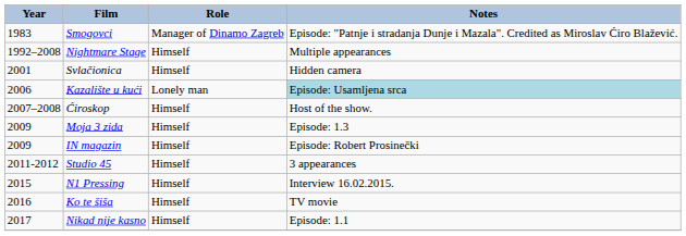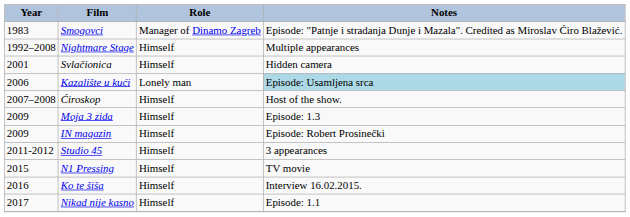 <table class="wikitable">
 <tr style="text-align:center;">
 <th style="background:#B0C4DE;">Year</th>
 <th style="background:#B0C4DE;">Film</th>
 <th style="background:#B0C4DE;">Role</th>
 <th style="background:#B0C4DE;">Notes</th>
 </tr>
 <tr>
 <td>1983</td>
 <td><em><a href='#'>Smogovci</a></em></td>
 <td>Manager of <a href='#'>Dinamo Zagreb</a></td>
 <td>Episode: "Patnje i stradanja Dunje i Mazala". Credited as Miroslav Ćiro Blažević.</td>
 </tr>
 <tr>
 <td>1992–2008</td>
 <td><em><a href='#'>Nightmare Stage</a></em></td>
 <td>Himself</td>
 <td>Multiple appearances</td>
 </tr>
 <tr>
 <td>2001</td>
 <td><em>Svlačionica</em></td>
 <td>Himself</td>
 <td>Hidden camera</td>
 </tr>
 <tr>
 <td>2006</td>
 <td><em><a href='#'>Kazalište u kući</a></em></td>
 <td>Lonely man</td>
 <td style="background: lightblue;">Episode: Usamljena srca</td>
 </tr>
 <tr>
 <td>2007–2008</td>
 <td><em>Ćiroskop</em></td>
 <td>Himself</td>
 <td>Host of the show.</td>
 </tr>
 <tr>
 <td>2009</td>
 <td><em><a href='#'>Moja 3 zida</a></em></td>
 <td>Himself</td>
 <td>Episode: 1.3</td>
 </tr>
 <tr>
 <td>2009</td>
 <td><em><a href='#'>IN magazin</a></em></td>
 <td>Himself</td>
 <td>Episode: Robert Prosinečki</td>
 </tr>
 <tr>
 <td>2011-2012</td>
 <td><em><a href='#'>Studio 45</a></em></td>
 <td>Himself</td>
 <td>3 appearances</td>
 </tr>
 <tr>
 <td>2015</td>
 <td><em><a href='#'>N1 Pressing</a></em></td>
 <td>Himself</td>
-<td>Interview 16.02.2015.</td>
+<td>TV movie</td>
 </tr>
 <tr>
 <td>2016</td>
 <td><em><a href='#'>Ko te šiša</a></em></td>
 <td>Himself</td>
-<td>TV movie</td>
+<td>Interview 16.02.2015.</td>
 </tr>
 <tr>
 <td>2017</td>
 <td><em><a href='#'>Nikad nije kasno</a></em></td>
 <td>Himself</td>
 <td>Episode: 1.1</td>
 </tr>
 <tr>
 </tr>
 </table>
